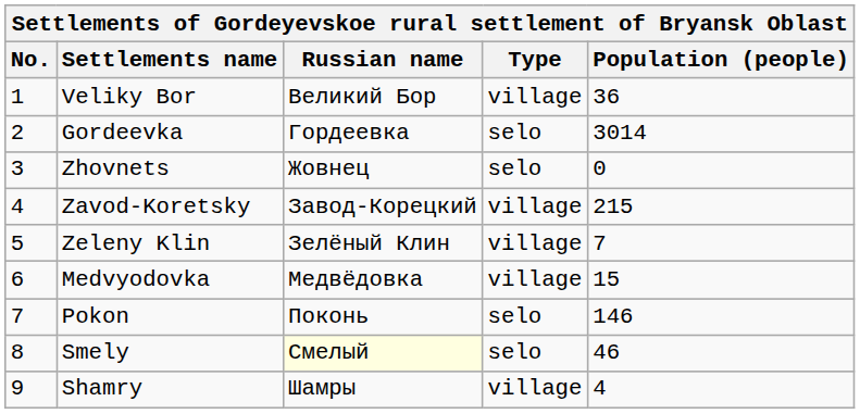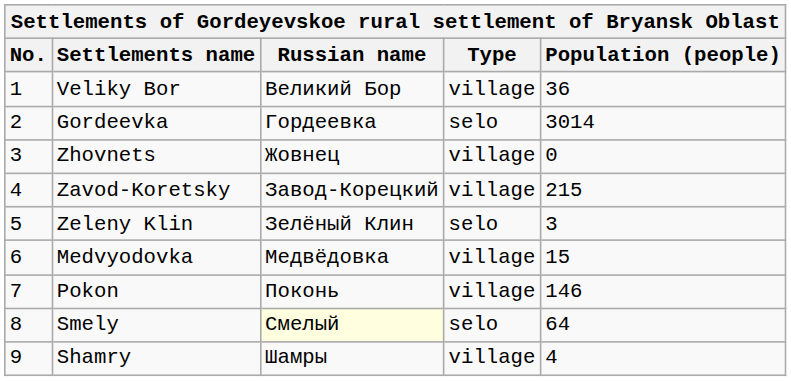 <table class="wikitable sortable">
 <tr>
 <th colspan="5">Settlements of Gordeyevskoe rural settlement of Bryansk Oblast</th>
 </tr>
 <tr>
 <th>No.</th>
 <th>Settlements name</th>
 <th>Russian name</th>
 <th>Type</th>
 <th>Population (people)</th>
 </tr>
 <tr>
 <td>1</td>
 <td>Veliky Bor</td>
 <td>Великий Бор</td>
 <td>village</td>
 <td>36</td>
 </tr>
 <tr>
 <td>2</td>
 <td>Gordeevka</td>
 <td>Гордеевка</td>
 <td>selo</td>
 <td>3014</td>
 </tr>
 <tr>
 <td>3</td>
 <td>Zhovnets</td>
 <td>Жовнец</td>
-<td>selo</td>
+<td>village</td>
 <td>0</td>
 </tr>
 <tr>
 <td>4</td>
 <td>Zavod-Koretsky</td>
 <td>Завод-Корецкий</td>
 <td>village</td>
 <td>215</td>
 </tr>
 <tr>
 <td>5</td>
 <td>Zeleny Klin</td>
 <td>Зелёный Клин</td>
-<td>village</td>
-<td>7</td>
+<td>selo</td>
+<td>3</td>
 </tr>
 <tr>
 <td>6</td>
 <td>Medvyodovka</td>
 <td>Медвёдовка</td>
 <td>village</td>
 <td>15</td>
 </tr>
 <tr>
 <td>7</td>
 <td>Pokon</td>
 <td>Поконь</td>
-<td>selo</td>
+<td>village</td>
 <td>146</td>
 </tr>
 <tr>
 <td>8</td>
 <td>Smely</td>
 <td style="background: lightyellow;">Смелый</td>
 <td>selo</td>
-<td>46</td>
+<td>64</td>
 </tr>
 <tr>
 <td>9</td>
 <td>Shamry</td>
 <td>Шамры</td>
 <td>village</td>
 <td>4</td>
 </tr>
 </table>
